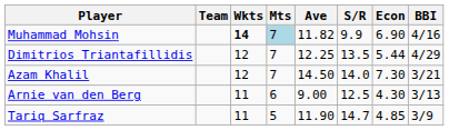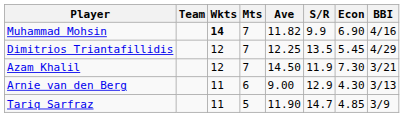 <table class="wikitable">
 <tr>
 <th>Player</th>
 <th>Team</th>
 <th>Wkts</th>
 <th>Mts</th>
 <th>Ave</th>
 <th>S/R</th>
 <th>Econ</th>
 <th>BBI</th>
 </tr>
 <tr>
 <td><a href='#'>Muhammad Mohsin</a></td>
 <td></td>
 <td><strong>14</strong></td>
-<td style="background: lightblue;">7</td>
+<td>7</td>
 <td>11.82</td>
 <td>9.9</td>
 <td>6.90</td>
 <td>4/16</td>
 </tr>
 <tr>
 <td><a href='#'>Dimitrios Triantafillidis</a></td>
 <td></td>
 <td>12</td>
 <td>7</td>
 <td>12.25</td>
 <td>13.5</td>
-<td>5.44</td>
+<td>5.45</td>
 <td>4/29</td>
 </tr>
 <tr>
 <td><a href='#'>Azam Khalil</a></td>
 <td></td>
 <td>12</td>
 <td>7</td>
 <td>14.50</td>
-<td>14.0</td>
+<td>11.9</td>
 <td>7.30</td>
 <td>3/21</td>
 </tr>
 <tr>
 <td><a href='#'>Arnie van den Berg</a></td>
 <td></td>
 <td>11</td>
 <td>6</td>
 <td>9.00</td>
-<td>12.5</td>
+<td>12.9</td>
 <td>4.30</td>
 <td>3/13</td>
 </tr>
 <tr>
 <td><a href='#'>Tariq Sarfraz</a></td>
 <td></td>
 <td>11</td>
 <td>5</td>
 <td>11.90</td>
 <td>14.7</td>
 <td>4.85</td>
 <td>3/9</td>
 </tr>
 </table>
